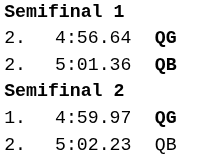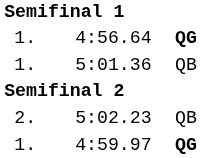 <table style="text-align:center">
 <tr>
 <td colspan=4 align=left><strong>Semifinal 1</strong></td>
 </tr>
 <tr>
-<td>2.</td>
+<td width=30>1.</td>
 <td align=left></td>
 <td width=80>4:56.64</td>
 <td><strong>QG</strong></td>
 </tr>
 <tr>
-<td>2.</td>
+<td width=30>1.</td>
 <td align=left></td>
 <td>5:01.36</td>
-<td><strong>QB</strong></td>
+<td>QB</td>
 </tr>
 <tr>
 <td colspan=4 align=left><strong>Semifinal 2</strong></td>
+</tr>
+<tr>
+<td>2.</td>
+<td align=left></td>
+<td>5:02.23</td>
+<td>QB</td>
 </tr>
 <tr>
 <td>1.</td>
 <td align=left></td>
 <td>4:59.97</td>
 <td><strong>QG</strong></td>
 </tr>
-<tr>
-<td>2.</td>
-<td align=left></td>
-<td>5:02.23</td>
-<td>QB</td>
-</tr>
 </table>
